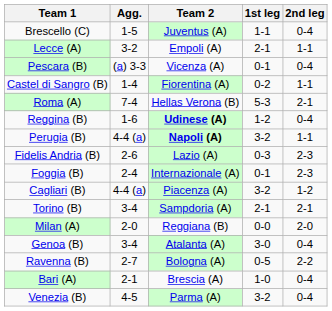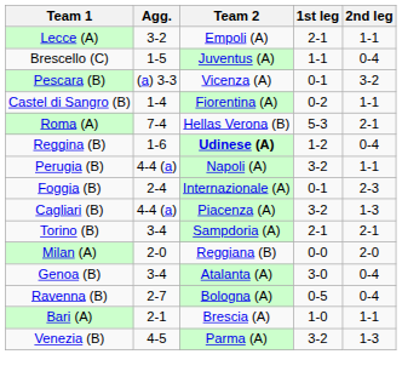 <table class="wikitable" style="text-align: center">
 <tr>
 <th>Team 1</th>
 <th>Agg.</th>
 <th>Team 2</th>
 <th>1st leg</th>
 <th>2nd leg</th>
 </tr>
 <tr>
+<td bgcolor="ccffcc"><a href='#'>Lecce</a> (A)</td>
+<td>3-2</td>
+<td><a href='#'>Empoli</a> (A)</td>
+<td>2-1</td>
+<td>1-1</td>
+</tr>
+<tr>
 <td>Brescello (C)</td>
 <td>1-5</td>
 <td bgcolor="ccffcc"><a href='#'>Juventus</a> (A)</td>
 <td>1-1</td>
 <td>0-4</td>
 </tr>
 <tr>
-<td bgcolor="ccffcc"><a href='#'>Lecce</a> (A)</td>
-<td>3-2</td>
-<td><a href='#'>Empoli</a> (A)</td>
-<td>2-1</td>
-<td>1-1</td>
-</tr>
-<tr>
 <td bgcolor="ccffcc"><a href='#'>Pescara</a> (B)</td>
 <td>(<a href='#'>a</a>) 3-3</td>
 <td><a href='#'>Vicenza</a> (A)</td>
 <td>0-1</td>
-<td>0-4</td>
+<td>3-2</td>
 </tr>
 <tr>
 <td><a href='#'>Castel di Sangro</a> (B)</td>
 <td>1-4</td>
 <td bgcolor="ccffcc"><a href='#'>Fiorentina</a> (A)</td>
 <td>0-2</td>
 <td>1-1</td>
 </tr>
 <tr>
 <td bgcolor="ccffcc"><a href='#'>Roma</a> (A)</td>
 <td>7-4</td>
 <td><a href='#'>Hellas Verona</a> (B)</td>
 <td>5-3</td>
 <td>2-1</td>
 </tr>
 <tr>
 <td><a href='#'>Reggina</a> (B)</td>
 <td>1-6</td>
 <td bgcolor="ccffcc"><strong><a href='#'>Udinese</a> (A)</strong></td>
 <td>1-2</td>
 <td>0-4</td>
 </tr>
 <tr>
 <td><a href='#'>Perugia</a> (B)</td>
 <td>4-4 (<a href='#'>a</a>)</td>
-<td bgcolor="ccffcc"><strong><a href='#'>Napoli</a> (A)</strong></td>
+<td bgcolor="ccffcc"><a href='#'>Napoli</a> (A)</td>
 <td>3-2</td>
 <td>1-1</td>
-</tr>
-<tr>
-<td><a href='#'>Fidelis Andria</a> (B)</td>
-<td>2-6</td>
-<td bgcolor="ccffcc"><a href='#'>Lazio</a> (A)</td>
-<td>0-3</td>
-<td>2-3</td>
 </tr>
 <tr>
 <td><a href='#'>Foggia</a> (B)</td>
 <td>2-4</td>
 <td bgcolor="ccffcc"><a href='#'>Internazionale</a> (A)</td>
 <td>0-1</td>
 <td>2-3</td>
 </tr>
 <tr>
 <td><a href='#'>Cagliari</a> (B)</td>
 <td>4-4 (<a href='#'>a</a>)</td>
 <td bgcolor="ccffcc"><a href='#'>Piacenza</a> (A)</td>
 <td>3-2</td>
-<td>1-2</td>
+<td>1-3</td>
 </tr>
 <tr>
 <td><a href='#'>Torino</a> (B)</td>
 <td>3-4</td>
 <td bgcolor="ccffcc"><a href='#'>Sampdoria</a> (A)</td>
 <td>2-1</td>
 <td>2-1</td>
 </tr>
 <tr>
 <td bgcolor="ccffcc"><a href='#'>Milan</a> (A)</td>
 <td>2-0</td>
 <td><a href='#'>Reggiana</a> (B)</td>
 <td>0-0</td>
 <td>2-0</td>
 </tr>
 <tr>
 <td><a href='#'>Genoa</a> (B)</td>
 <td>3-4</td>
 <td bgcolor="ccffcc"><a href='#'>Atalanta</a> (A)</td>
 <td>3-0</td>
 <td>0-4</td>
 </tr>
 <tr>
 <td><a href='#'>Ravenna</a> (B)</td>
 <td>2-7</td>
 <td bgcolor="ccffcc"><a href='#'>Bologna</a> (A)</td>
 <td>0-5</td>
-<td>2-2</td>
+<td>0-4</td>
 </tr>
 <tr>
 <td bgcolor="ccffcc"><a href='#'>Bari</a> (A)</td>
 <td>2-1</td>
 <td><a href='#'>Brescia</a> (A)</td>
 <td>1-0</td>
-<td>0-4</td>
+<td>1-1</td>
 </tr>
 <tr>
 <td><a href='#'>Venezia</a> (B)</td>
 <td>4-5</td>
 <td bgcolor="ccffcc"><a href='#'>Parma</a> (A)</td>
 <td>3-2</td>
-<td>0-4</td>
+<td>1-3</td>
 </tr>
 </table>
